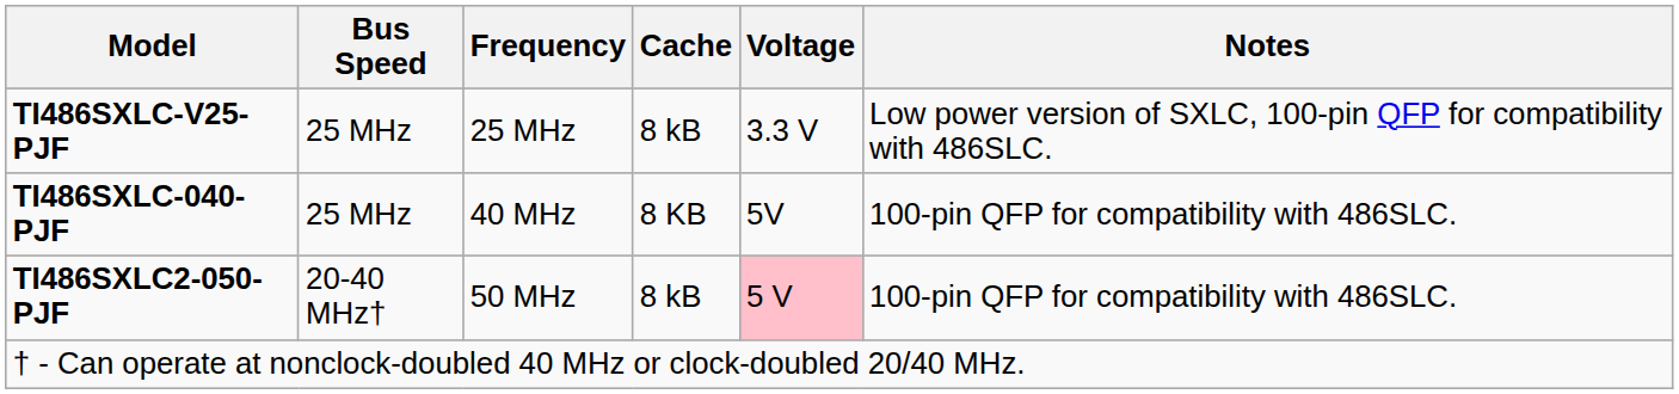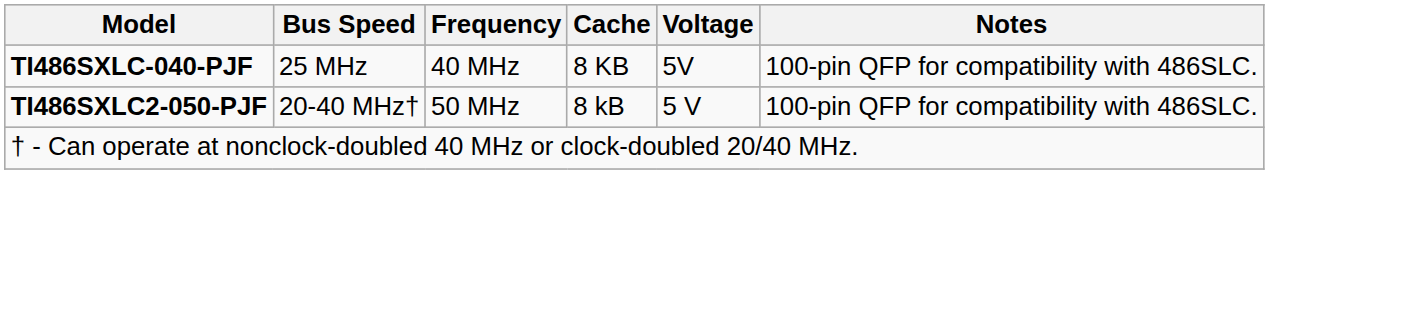 <table class="wikitable">
 <tr>
 <th>Model</th>
 <th>Bus Speed</th>
 <th>Frequency</th>
 <th>Cache</th>
 <th>Voltage</th>
 <th>Notes</th>
-</tr>
-<tr>
-<td><strong>TI486SXLC-V25-PJF</strong></td>
-<td>25 MHz</td>
-<td>25 MHz</td>
-<td>8 kB</td>
-<td>3.3 V</td>
-<td>Low power version of SXLC, 100-pin <a href='#'>QFP</a> for compatibility with 486SLC.</td>
 </tr>
 <tr>
 <td><strong>TI486SXLC-040-PJF</strong></td>
 <td>25 MHz</td>
 <td>40 MHz</td>
 <td>8 KB</td>
 <td>5V</td>
 <td>100-pin QFP for compatibility with 486SLC.</td>
 </tr>
 <tr>
 <td><strong>TI486SXLC2-050-PJF</strong></td>
 <td>20-40 MHz†</td>
 <td>50 MHz</td>
 <td>8 kB</td>
-<td style="background: pink;">5 V</td>
+<td>5 V</td>
 <td>100-pin QFP for compatibility with 486SLC.</td>
 </tr>
 <tr>
 <td colspan="6">† - Can operate at nonclock-doubled 40 MHz or clock-doubled 20/40 MHz.</td>
 </tr>
 </table>
